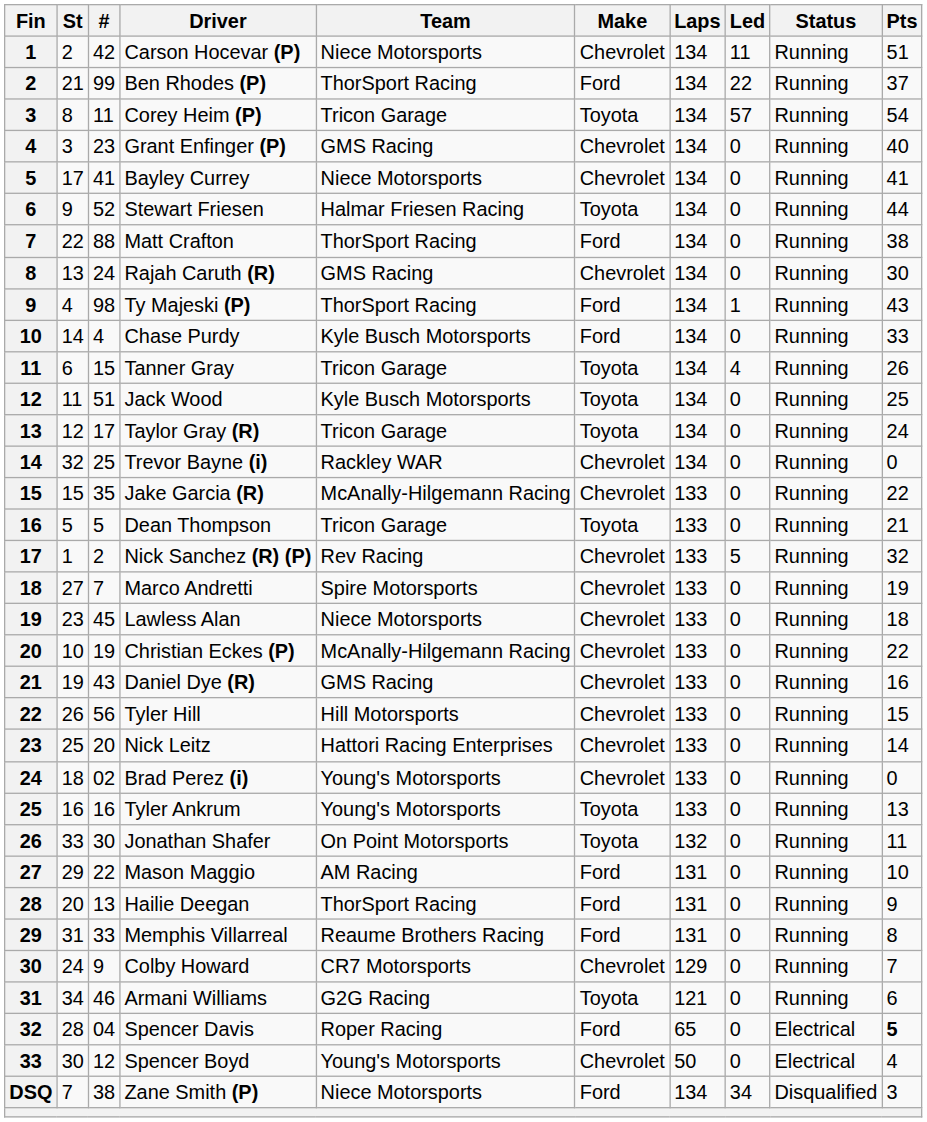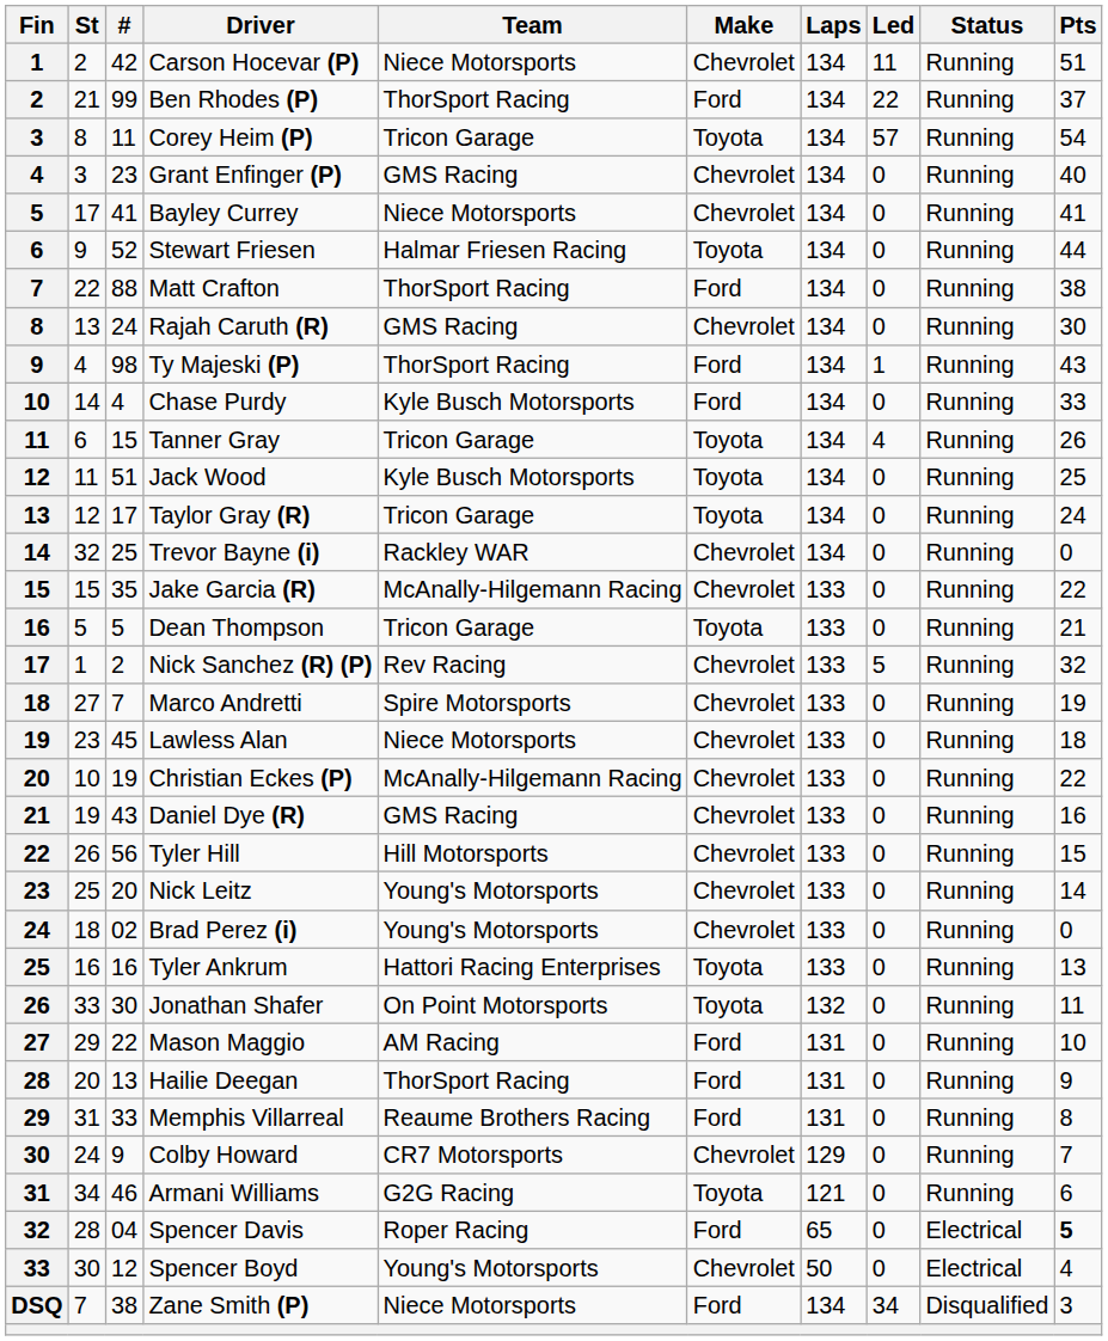 <table class="wikitable" style="font-size:95%">
 <tr>
 <th>Fin</th>
 <th>St</th>
 <th>#</th>
 <th>Driver</th>
 <th>Team</th>
 <th>Make</th>
 <th>Laps</th>
 <th>Led</th>
 <th>Status</th>
 <th>Pts</th>
 </tr>
 <tr>
 <th>1</th>
 <td>2</td>
 <td>42</td>
 <td>Carson Hocevar <strong>(P)</strong></td>
 <td>Niece Motorsports</td>
 <td>Chevrolet</td>
 <td>134</td>
 <td>11</td>
 <td>Running</td>
 <td>51</td>
 </tr>
 <tr>
 <th>2</th>
 <td>21</td>
 <td>99</td>
 <td>Ben Rhodes <strong>(P)</strong></td>
 <td>ThorSport Racing</td>
 <td>Ford</td>
 <td>134</td>
 <td>22</td>
 <td>Running</td>
 <td>37</td>
 </tr>
 <tr>
 <th>3</th>
 <td>8</td>
 <td>11</td>
 <td>Corey Heim <strong>(P)</strong></td>
 <td>Tricon Garage</td>
 <td>Toyota</td>
 <td>134</td>
 <td>57</td>
 <td>Running</td>
 <td>54</td>
 </tr>
 <tr>
 <th>4</th>
 <td>3</td>
 <td>23</td>
 <td>Grant Enfinger <strong>(P)</strong></td>
 <td>GMS Racing</td>
 <td>Chevrolet</td>
 <td>134</td>
 <td>0</td>
 <td>Running</td>
 <td>40</td>
 </tr>
 <tr>
 <th>5</th>
 <td>17</td>
 <td>41</td>
 <td>Bayley Currey</td>
 <td>Niece Motorsports</td>
 <td>Chevrolet</td>
 <td>134</td>
 <td>0</td>
 <td>Running</td>
 <td>41</td>
 </tr>
 <tr>
 <th>6</th>
 <td>9</td>
 <td>52</td>
 <td>Stewart Friesen</td>
 <td>Halmar Friesen Racing</td>
 <td>Toyota</td>
 <td>134</td>
 <td>0</td>
 <td>Running</td>
 <td>44</td>
 </tr>
 <tr>
 <th>7</th>
 <td>22</td>
 <td>88</td>
 <td>Matt Crafton</td>
 <td>ThorSport Racing</td>
 <td>Ford</td>
 <td>134</td>
 <td>0</td>
 <td>Running</td>
 <td>38</td>
 </tr>
 <tr>
 <th>8</th>
 <td>13</td>
 <td>24</td>
 <td>Rajah Caruth <strong>(R)</strong></td>
 <td>GMS Racing</td>
 <td>Chevrolet</td>
 <td>134</td>
 <td>0</td>
 <td>Running</td>
 <td>30</td>
 </tr>
 <tr>
 <th>9</th>
 <td>4</td>
 <td>98</td>
 <td>Ty Majeski <strong>(P)</strong></td>
 <td>ThorSport Racing</td>
 <td>Ford</td>
 <td>134</td>
 <td>1</td>
 <td>Running</td>
 <td>43</td>
 </tr>
 <tr>
 <th>10</th>
 <td>14</td>
 <td>4</td>
 <td>Chase Purdy</td>
 <td>Kyle Busch Motorsports</td>
 <td>Ford</td>
 <td>134</td>
 <td>0</td>
 <td>Running</td>
 <td>33</td>
 </tr>
 <tr>
 <th>11</th>
 <td>6</td>
 <td>15</td>
 <td>Tanner Gray</td>
 <td>Tricon Garage</td>
 <td>Toyota</td>
 <td>134</td>
 <td>4</td>
 <td>Running</td>
 <td>26</td>
 </tr>
 <tr>
 <th>12</th>
 <td>11</td>
 <td>51</td>
 <td>Jack Wood</td>
 <td>Kyle Busch Motorsports</td>
 <td>Toyota</td>
 <td>134</td>
 <td>0</td>
 <td>Running</td>
 <td>25</td>
 </tr>
 <tr>
 <th>13</th>
 <td>12</td>
 <td>17</td>
 <td>Taylor Gray <strong>(R)</strong></td>
 <td>Tricon Garage</td>
 <td>Toyota</td>
 <td>134</td>
 <td>0</td>
 <td>Running</td>
 <td>24</td>
 </tr>
 <tr>
 <th>14</th>
 <td>32</td>
 <td>25</td>
 <td>Trevor Bayne <strong>(i)</strong></td>
 <td>Rackley WAR</td>
 <td>Chevrolet</td>
 <td>134</td>
 <td>0</td>
 <td>Running</td>
 <td>0</td>
 </tr>
 <tr>
 <th>15</th>
 <td>15</td>
 <td>35</td>
 <td>Jake Garcia <strong>(R)</strong></td>
 <td>McAnally-Hilgemann Racing</td>
 <td>Chevrolet</td>
 <td>133</td>
 <td>0</td>
 <td>Running</td>
 <td>22</td>
 </tr>
 <tr>
 <th>16</th>
 <td>5</td>
 <td>5</td>
 <td>Dean Thompson</td>
 <td>Tricon Garage</td>
 <td>Toyota</td>
 <td>133</td>
 <td>0</td>
 <td>Running</td>
 <td>21</td>
 </tr>
 <tr>
 <th>17</th>
 <td>1</td>
 <td>2</td>
 <td>Nick Sanchez <strong>(R)</strong> <strong>(P)</strong></td>
 <td>Rev Racing</td>
 <td>Chevrolet</td>
 <td>133</td>
 <td>5</td>
 <td>Running</td>
 <td>32</td>
 </tr>
 <tr>
 <th>18</th>
 <td>27</td>
 <td>7</td>
 <td>Marco Andretti</td>
 <td>Spire Motorsports</td>
 <td>Chevrolet</td>
 <td>133</td>
 <td>0</td>
 <td>Running</td>
 <td>19</td>
 </tr>
 <tr>
 <th>19</th>
 <td>23</td>
 <td>45</td>
 <td>Lawless Alan</td>
 <td>Niece Motorsports</td>
 <td>Chevrolet</td>
 <td>133</td>
 <td>0</td>
 <td>Running</td>
 <td>18</td>
 </tr>
 <tr>
 <th>20</th>
 <td>10</td>
 <td>19</td>
 <td>Christian Eckes <strong>(P)</strong></td>
 <td>McAnally-Hilgemann Racing</td>
 <td>Chevrolet</td>
 <td>133</td>
 <td>0</td>
 <td>Running</td>
 <td>22</td>
 </tr>
 <tr>
 <th>21</th>
 <td>19</td>
 <td>43</td>
 <td>Daniel Dye <strong>(R)</strong></td>
 <td>GMS Racing</td>
 <td>Chevrolet</td>
 <td>133</td>
 <td>0</td>
 <td>Running</td>
 <td>16</td>
 </tr>
 <tr>
 <th>22</th>
 <td>26</td>
 <td>56</td>
 <td>Tyler Hill</td>
 <td>Hill Motorsports</td>
 <td>Chevrolet</td>
 <td>133</td>
 <td>0</td>
 <td>Running</td>
 <td>15</td>
 </tr>
 <tr>
 <th>23</th>
 <td>25</td>
 <td>20</td>
 <td>Nick Leitz</td>
-<td>Hattori Racing Enterprises</td>
+<td>Young's Motorsports</td>
 <td>Chevrolet</td>
 <td>133</td>
 <td>0</td>
 <td>Running</td>
 <td>14</td>
 </tr>
 <tr>
 <th>24</th>
 <td>18</td>
 <td>02</td>
 <td>Brad Perez <strong>(i)</strong></td>
 <td>Young's Motorsports</td>
 <td>Chevrolet</td>
 <td>133</td>
 <td>0</td>
 <td>Running</td>
 <td>0</td>
 </tr>
 <tr>
 <th>25</th>
 <td>16</td>
 <td>16</td>
 <td>Tyler Ankrum</td>
-<td>Young's Motorsports</td>
+<td>Hattori Racing Enterprises</td>
 <td>Toyota</td>
 <td>133</td>
 <td>0</td>
 <td>Running</td>
 <td>13</td>
 </tr>
 <tr>
 <th>26</th>
 <td>33</td>
 <td>30</td>
 <td>Jonathan Shafer</td>
 <td>On Point Motorsports</td>
 <td>Toyota</td>
 <td>132</td>
 <td>0</td>
 <td>Running</td>
 <td>11</td>
 </tr>
 <tr>
 <th>27</th>
 <td>29</td>
 <td>22</td>
 <td>Mason Maggio</td>
 <td>AM Racing</td>
 <td>Ford</td>
 <td>131</td>
 <td>0</td>
 <td>Running</td>
 <td>10</td>
 </tr>
 <tr>
 <th>28</th>
 <td>20</td>
 <td>13</td>
 <td>Hailie Deegan</td>
 <td>ThorSport Racing</td>
 <td>Ford</td>
 <td>131</td>
 <td>0</td>
 <td>Running</td>
 <td>9</td>
 </tr>
 <tr>
 <th>29</th>
 <td>31</td>
 <td>33</td>
 <td>Memphis Villarreal</td>
 <td>Reaume Brothers Racing</td>
 <td>Ford</td>
 <td>131</td>
 <td>0</td>
 <td>Running</td>
 <td>8</td>
 </tr>
 <tr>
 <th>30</th>
 <td>24</td>
 <td>9</td>
 <td>Colby Howard</td>
 <td>CR7 Motorsports</td>
 <td>Chevrolet</td>
 <td>129</td>
 <td>0</td>
 <td>Running</td>
 <td>7</td>
 </tr>
 <tr>
 <th>31</th>
 <td>34</td>
 <td>46</td>
 <td>Armani Williams</td>
 <td>G2G Racing</td>
 <td>Toyota</td>
 <td>121</td>
 <td>0</td>
 <td>Running</td>
 <td>6</td>
 </tr>
 <tr>
 <th>32</th>
 <td>28</td>
 <td>04</td>
 <td>Spencer Davis</td>
 <td>Roper Racing</td>
 <td>Ford</td>
 <td>65</td>
 <td>0</td>
 <td>Electrical</td>
 <td><strong>5</strong></td>
 </tr>
 <tr>
 <th>33</th>
 <td>30</td>
 <td>12</td>
 <td>Spencer Boyd</td>
 <td>Young's Motorsports</td>
 <td>Chevrolet</td>
 <td>50</td>
 <td>0</td>
 <td>Electrical</td>
 <td>4</td>
 </tr>
 <tr>
 <th>DSQ</th>
 <td>7</td>
 <td>38</td>
 <td>Zane Smith <strong>(P)</strong> </td>
 <td>Niece Motorsports</td>
 <td>Ford</td>
 <td>134</td>
 <td>34</td>
 <td>Disqualified</td>
 <td>3</td>
 </tr>
 <tr>
 <th colspan="10"></th>
 </tr>
 </table>
